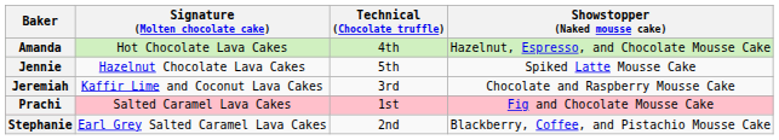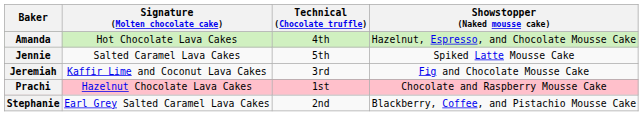 <table class="wikitable sortable" style="text-align:center;">
 <tr>
 <th scope="col">Baker</th>
 <th scope="col" class="unsortable">Signature<br><small>(<a href='#'>Molten chocolate cake</a>)</small></th>
 <th scope="col">Technical<br><small>(<a href='#'>Chocolate truffle</a>)</small></th>
 <th scope="col" class="unsortable">Showstopper<br><small>(Naked <a href='#'>mousse</a> cake)</small></th>
 </tr>
 <tr style="background:#d0f0c0;">
 <th scope="row">Amanda</th>
 <td>Hot Chocolate Lava Cakes</td>
 <td>4th</td>
 <td>Hazelnut, <a href='#'>Espresso</a>, and Chocolate Mousse Cake</td>
 </tr>
 <tr>
 <th scope="row">Jennie</th>
-<td><a href='#'>Hazelnut</a> Chocolate Lava Cakes</td>
+<td>Salted Caramel Lava Cakes</td>
 <td>5th</td>
 <td>Spiked <a href='#'>Latte</a> Mousse Cake</td>
 </tr>
 <tr>
 <th scope="row">Jeremiah</th>
 <td><a href='#'>Kaffir Lime</a> and Coconut Lava Cakes</td>
 <td>3rd</td>
-<td>Chocolate and Raspberry Mousse Cake</td>
+<td><a href='#'>Fig</a> and Chocolate Mousse Cake</td>
 </tr>
 <tr style="background:Pink;">
 <th scope="row">Prachi</th>
-<td>Salted Caramel Lava Cakes</td>
+<td><a href='#'>Hazelnut</a> Chocolate Lava Cakes</td>
 <td>1st</td>
-<td><a href='#'>Fig</a> and Chocolate Mousse Cake</td>
+<td>Chocolate and Raspberry Mousse Cake</td>
 </tr>
 <tr>
 <th scope="row">Stephanie</th>
 <td><a href='#'>Earl Grey</a> Salted Caramel Lava Cakes</td>
 <td>2nd</td>
 <td>Blackberry, <a href='#'>Coffee</a>, and Pistachio Mousse Cake</td>
 </tr>
 </table>
